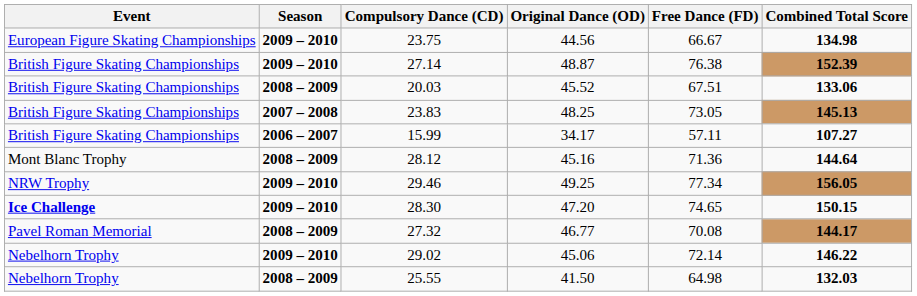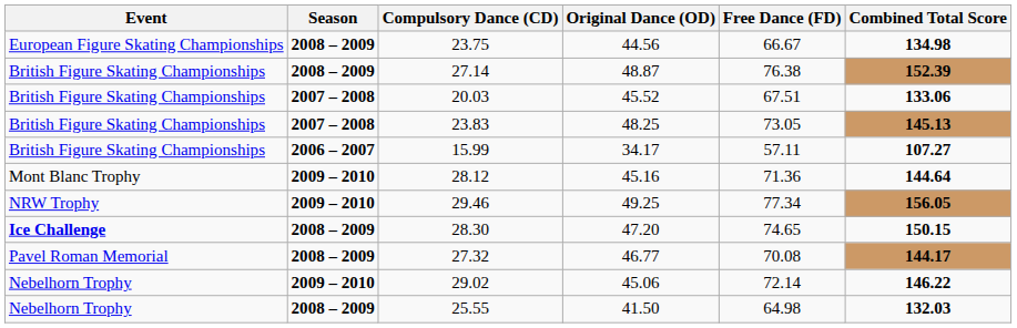 <table class="wikitable">
 <tr>
 <th>Event</th>
 <th>Season</th>
 <th>Compulsory Dance (CD)</th>
 <th>Original Dance (OD)</th>
 <th>Free Dance (FD)</th>
 <th>Combined Total Score</th>
 </tr>
 <tr>
 <td><a href='#'>European Figure Skating Championships</a></td>
-<td><strong>2009 – 2010</strong></td>
+<td><strong>2008 – 2009 </strong></td>
 <td align="center">23.75</td>
 <td align="center">44.56</td>
 <td align="center">66.67</td>
 <td align="center"><strong>134.98</strong></td>
 </tr>
 <tr>
 <td><a href='#'>British Figure Skating Championships</a></td>
-<td><strong>2009 – 2010</strong></td>
+<td><strong>2008 – 2009</strong></td>
 <td align="center">27.14</td>
 <td align="center">48.87</td>
 <td align="center">76.38</td>
 <td align="center" bgcolor="CC9966"><strong>152.39</strong></td>
 </tr>
 <tr>
 <td><a href='#'>British Figure Skating Championships</a></td>
-<td><strong>2008 – 2009</strong></td>
+<td><strong>2007 – 2008</strong></td>
 <td align="center">20.03</td>
 <td align="center">45.52</td>
 <td align="center">67.51</td>
 <td align="center"><strong>133.06</strong></td>
 </tr>
 <tr>
 <td><a href='#'>British Figure Skating Championships</a></td>
 <td><strong>2007 – 2008</strong></td>
 <td align="center">23.83</td>
 <td align="center">48.25</td>
 <td align="center">73.05</td>
 <td align="center" bgcolor="CC9966"><strong>145.13</strong></td>
 </tr>
 <tr>
 <td><a href='#'>British Figure Skating Championships</a></td>
 <td><strong>2006 – 2007</strong></td>
 <td align="center">15.99</td>
 <td align="center">34.17</td>
 <td align="center">57.11</td>
 <td align="center"><strong>107.27</strong></td>
 </tr>
 <tr>
 <td>Mont Blanc Trophy</td>
-<td><strong>2008 – 2009 </strong></td>
+<td><strong>2009 – 2010</strong></td>
 <td align="center">28.12</td>
 <td align="center">45.16</td>
 <td align="center">71.36</td>
 <td align="center"><strong>144.64</strong></td>
 </tr>
 <tr>
 <td><a href='#'>NRW Trophy</a></td>
 <td><strong>2009 – 2010</strong></td>
 <td align="center">29.46</td>
 <td align="center">49.25</td>
 <td align="center">77.34</td>
 <td align="center" bgcolor="CC9966"><strong>156.05</strong></td>
 </tr>
 <tr>
 <td><strong><a href='#'>Ice Challenge</a></strong></td>
-<td><strong>2009 – 2010</strong></td>
+<td><strong>2008 – 2009 </strong></td>
 <td align="center">28.30</td>
 <td align="center">47.20</td>
 <td align="center">74.65</td>
 <td align="center"><strong>150.15</strong></td>
 </tr>
 <tr>
 <td><a href='#'>Pavel Roman Memorial</a></td>
 <td><strong>2008 – 2009</strong></td>
 <td align="center">27.32</td>
 <td align="center">46.77</td>
 <td align="center">70.08</td>
 <td align="center" bgcolor="CC9966"><strong>144.17</strong></td>
 </tr>
 <tr>
 <td><a href='#'>Nebelhorn Trophy</a></td>
 <td><strong>2009 – 2010</strong></td>
 <td align="center">29.02</td>
 <td align="center">45.06</td>
 <td align="center">72.14</td>
 <td align="center"><strong>146.22</strong></td>
 </tr>
 <tr>
 <td><a href='#'>Nebelhorn Trophy</a></td>
 <td><strong>2008 – 2009</strong></td>
 <td align="center">25.55</td>
 <td align="center">41.50</td>
 <td align="center">64.98</td>
 <td align="center"><strong>132.03</strong></td>
 </tr>
 </table>
